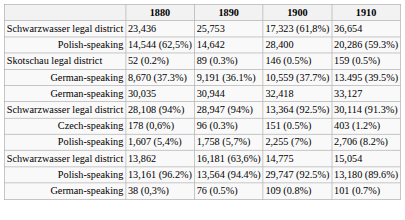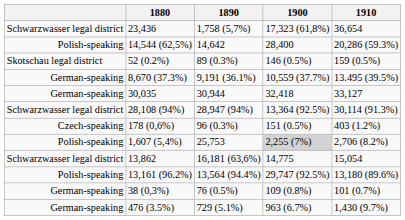 <table class="wikitable">
 <tr>
 <th></th>
 <th>1880</th>
 <th>1890</th>
 <th>1900</th>
 <th>1910</th>
 </tr>
 <tr>
 <td>Schwarzwasser legal district</td>
 <td>23,436</td>
-<td>25,753</td>
+<td>1,758 (5,7%)</td>
 <td>17,323 (61,8%)</td>
 <td>36,654</td>
 </tr>
 <tr>
 <td style="text-align: right;">Polish-speaking</td>
 <td>14,544 (62,5%)</td>
 <td>14,642</td>
 <td>28,400</td>
 <td>20,286 (59.3%)</td>
 </tr>
 <tr>
 <td>Skotschau legal district</td>
 <td>52 (0.2%)</td>
 <td>89 (0.3%)</td>
 <td>146 (0.5%)</td>
 <td>159 (0.5%)</td>
 </tr>
 <tr>
 <td style="text-align: right;">German-speaking</td>
 <td>8,670 (37.3%)</td>
 <td>9,191 (36.1%)</td>
 <td>10,559 (37.7%)</td>
 <td>13.495 (39.5%)</td>
 </tr>
 <tr>
 <td style="text-align: right;">German-speaking</td>
 <td>30,035</td>
 <td>30,944</td>
 <td>32,418</td>
 <td>33,127</td>
 </tr>
 <tr>
 <td>Schwarzwasser legal district</td>
 <td>28,108 (94%)</td>
 <td>28,947 (94%)</td>
 <td>13,364 (92.5%)</td>
 <td>30,114 (91.3%)</td>
 </tr>
 <tr>
 <td style="text-align: right;">Czech-speaking</td>
 <td>178 (0,6%)</td>
 <td>96 (0.3%)</td>
 <td>151 (0.5%)</td>
 <td>403 (1.2%)</td>
 </tr>
 <tr>
 <td style="text-align: right;">Polish-speaking</td>
 <td>1,607 (5,4%)</td>
-<td>1,758 (5,7%)</td>
-<td>2,255 (7%)</td>
+<td>25,753</td>
+<td style="background: lightgrey;">2,255 (7%)</td>
 <td>2,706 (8.2%)</td>
 </tr>
 <tr>
 <td>Schwarzwasser legal district</td>
 <td>13,862</td>
 <td>16,181 (63,6%)</td>
 <td>14,775</td>
 <td>15,054</td>
 </tr>
 <tr>
 <td style="text-align: right;">Polish-speaking</td>
 <td>13,161 (96.2%)</td>
 <td>13,564 (94.4%)</td>
 <td>29,747 (92.5%)</td>
 <td>13,180 (89.6%)</td>
 </tr>
 <tr>
 <td style="text-align: right;">German-speaking</td>
 <td>38 (0,3%)</td>
 <td>76 (0.5%)</td>
 <td>109 (0.8%)</td>
 <td>101 (0.7%)</td>
 </tr>
+<tr>
+<td style="text-align: right;">German-speaking</td>
+<td>476 (3.5%)</td>
+<td>729 (5.1%)</td>
+<td>963 (6.7%)</td>
+<td>1,430 (9.7%)</td>
+</tr>
 </table>
